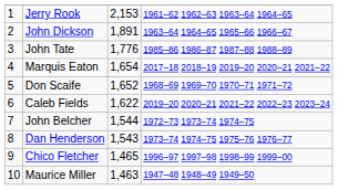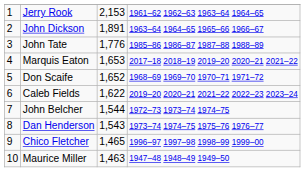 <table class="wikitable">
 <tr>
 </tr>
 <tr>
 <td>1</td>
 <td><a href='#'>Jerry Rook</a></td>
 <td>2,153</td>
 <td style="font-size:80%;"><a href='#'>1961–62</a> <a href='#'>1962–63</a> <a href='#'>1963–64</a> <a href='#'>1964–65</a></td>
 </tr>
 <tr>
 <td>2</td>
 <td><a href='#'>John Dickson</a></td>
 <td>1,891</td>
 <td style="font-size:80%;"><a href='#'>1963–64</a> <a href='#'>1964–65</a> <a href='#'>1965–66</a> <a href='#'>1966–67</a></td>
 </tr>
 <tr>
 <td>3</td>
 <td>John Tate</td>
 <td>1,776</td>
 <td style="font-size:80%;"><a href='#'>1985–86</a> <a href='#'>1986–87</a> <a href='#'>1987–88</a> <a href='#'>1988–89</a></td>
 </tr>
 <tr>
 <td>4</td>
 <td>Marquis Eaton</td>
-<td>1,654</td>
+<td>1,653</td>
 <td style="font-size:80%;"><a href='#'>2017–18</a> <a href='#'>2018–19</a> <a href='#'>2019–20</a> <a href='#'>2020–21</a> <a href='#'>2021–22</a></td>
 </tr>
 <tr>
 <td>5</td>
 <td>Don Scaife</td>
 <td>1,652</td>
 <td style="font-size:80%;"><a href='#'>1968–69</a> <a href='#'>1969–70</a> <a href='#'>1970–71</a> <a href='#'>1971–72</a></td>
 </tr>
 <tr>
 <td>6</td>
 <td>Caleb Fields</td>
 <td>1,622</td>
 <td style="font-size:80%;"><a href='#'>2019–20</a> <a href='#'>2020–21</a> <a href='#'>2021–22</a> <a href='#'>2022–23</a> <a href='#'>2023–24</a></td>
 </tr>
 <tr>
 <td>7</td>
 <td>John Belcher</td>
 <td>1,544</td>
 <td style="font-size:80%;"><a href='#'>1972–73</a> <a href='#'>1973–74</a> <a href='#'>1974–75</a></td>
 </tr>
 <tr>
 <td>8</td>
 <td><a href='#'>Dan Henderson</a></td>
 <td>1,543</td>
 <td style="font-size:80%;"><a href='#'>1973–74</a> <a href='#'>1974–75</a> <a href='#'>1975–76</a> <a href='#'>1976–77</a></td>
 </tr>
 <tr>
 <td>9</td>
 <td><a href='#'>Chico Fletcher</a></td>
 <td>1,465</td>
 <td style="font-size:80%;"><a href='#'>1996–97</a> <a href='#'>1997–98</a> <a href='#'>1998–99</a> <a href='#'>1999–00</a></td>
 </tr>
 <tr>
 <td>10</td>
 <td>Maurice Miller</td>
 <td>1,463</td>
 <td style="font-size:80%;"><a href='#'>1947–48</a> <a href='#'>1948–49</a> <a href='#'>1949–50</a></td>
 </tr>
 </table>
